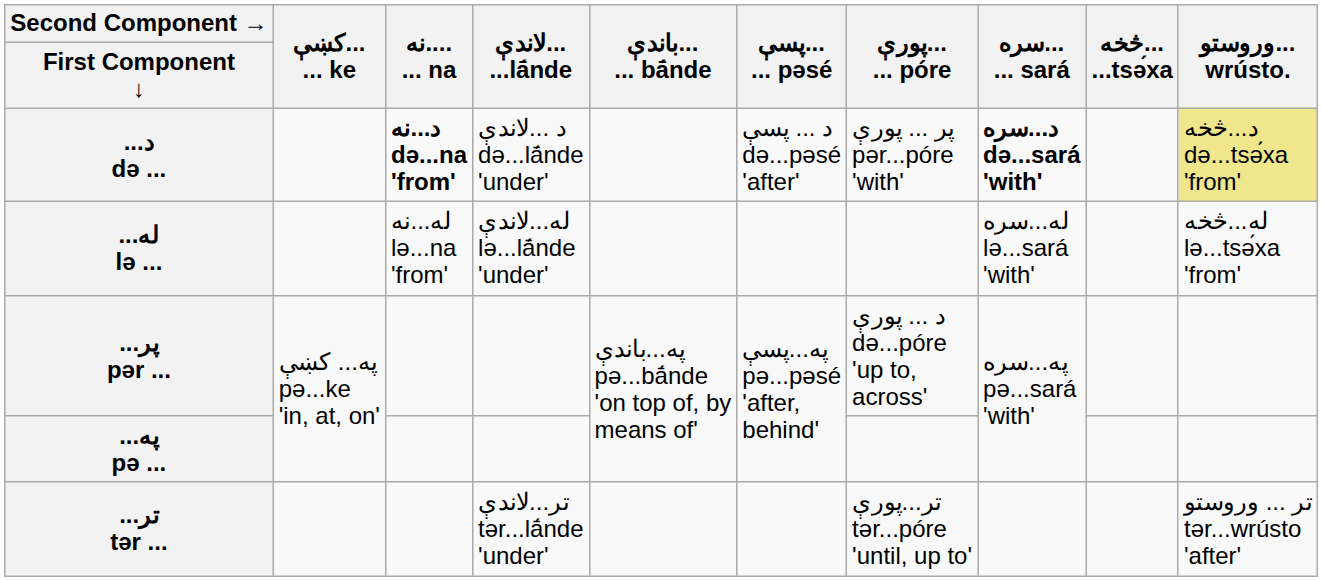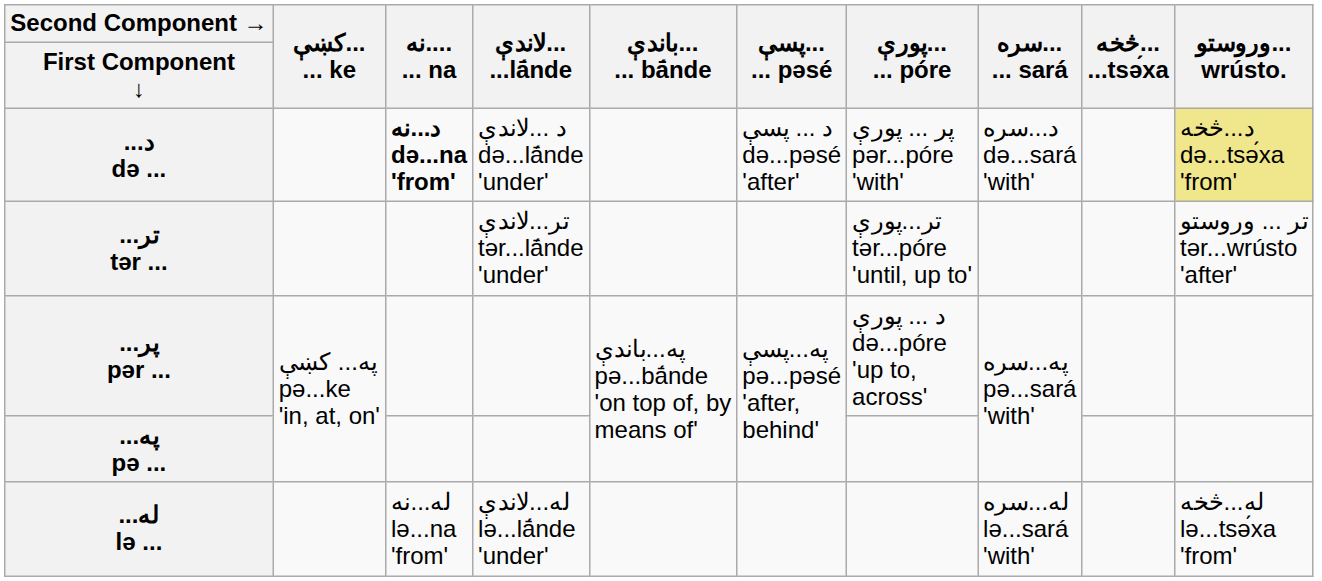 <table class="wikitable">
 <tr>
 <th>Second Component →</th>
 <th rowspan="2">کښې...<br>... ke</th>
 <th rowspan="2">نه....<br>... na</th>
 <th rowspan="2">لاندې...<br>...lā́nde</th>
 <th rowspan="2">باندې...<br>... bā́nde</th>
 <th rowspan="2">پسې...<br>... pəsé</th>
 <th rowspan="2">پورې...<br>... póre</th>
 <th rowspan="2">سره...<br>... sará</th>
 <th rowspan="2">څخه...<br>...tsә́xa</th>
 <th rowspan="2">وروستو...<br>wrústo.</th>
 </tr>
 <tr>
 <th>First Component<br>↓</th>
 </tr>
 <tr>
 <th>...د<br>də ...</th>
 <td></td>
 <td><strong>د...نه<br>də...na<br>'from'</strong></td>
 <td>د ...لاندې<br>də...lā́nde<br>'under'</td>
 <td></td>
 <td>د ... پسې<br>də...pəsé<br>'after'</td>
 <td>پر ... پورې<br>pər...póre<br>'with'</td>
-<td><strong>د...سره<br>də...sará<br>'with'</strong></td>
+<td>د...سره<br>də...sará<br>'with'</td>
 <td></td>
 <td style="background: khaki;">د...څخه<br>də...tsә́xa<br>'from'</td>
 </tr>
 <tr>
-<th>...له<br>lə ...</th>
-<td></td>
-<td>له...نه<br>lə...na<br>'from'</td>
-<td>له...لاندې<br>lə...lā́nde<br>'under'</td>
+<th>...تر<br>tər ...</th>
 <td></td>
 <td></td>
+<td>تر...لاندې<br>tər...lā́nde<br>'under'</td>
 <td></td>
-<td>له...سره<br>lə...sará<br>'with'</td>
 <td></td>
-<td>له...څخه<br>lə...tsә́xa<br>'from'</td>
+<td>تر...پورې<br>tər...póre<br>'until, up to'</td>
+<td></td>
+<td></td>
+<td>تر ... وروستو<br>tər...wrústo<br>'after'</td>
 </tr>
 <tr>
 <th>...پر<br>pər ...</th>
 <td rowspan="2">په... کښې<br>pə...ke<br>'in, at, on'</td>
 <td></td>
 <td></td>
 <td rowspan="2">په...باندې<br>pə...bā́nde<br>'on top of, by<br>means of'</td>
 <td rowspan="2">په...پسې<br>pə...pəsé<br>'after,<br>behind'</td>
 <td>د ... پورې<br>də...póre<br>'up to,<br>across'</td>
 <td rowspan="2">په...سره<br>pə...sará<br>'with'</td>
 <td></td>
 <td></td>
 </tr>
 <tr>
 <th>...په<br>pə ...</th>
 <td></td>
 <td></td>
 <td></td>
 <td></td>
 <td></td>
 </tr>
 <tr>
-<th>...تر<br>tər ...</th>
+<th>...له<br>lə ...</th>
+<td></td>
+<td>له...نه<br>lə...na<br>'from'</td>
+<td>له...لاندې<br>lə...lā́nde<br>'under'</td>
 <td></td>
 <td></td>
-<td>تر...لاندې<br>tər...lā́nde<br>'under'</td>
 <td></td>
+<td>له...سره<br>lə...sará<br>'with'</td>
 <td></td>
-<td>تر...پورې<br>tər...póre<br>'until, up to'</td>
-<td></td>
-<td></td>
-<td>تر ... وروستو<br>tər...wrústo<br>'after'</td>
+<td>له...څخه<br>lə...tsә́xa<br>'from'</td>
 </tr>
 </table>
